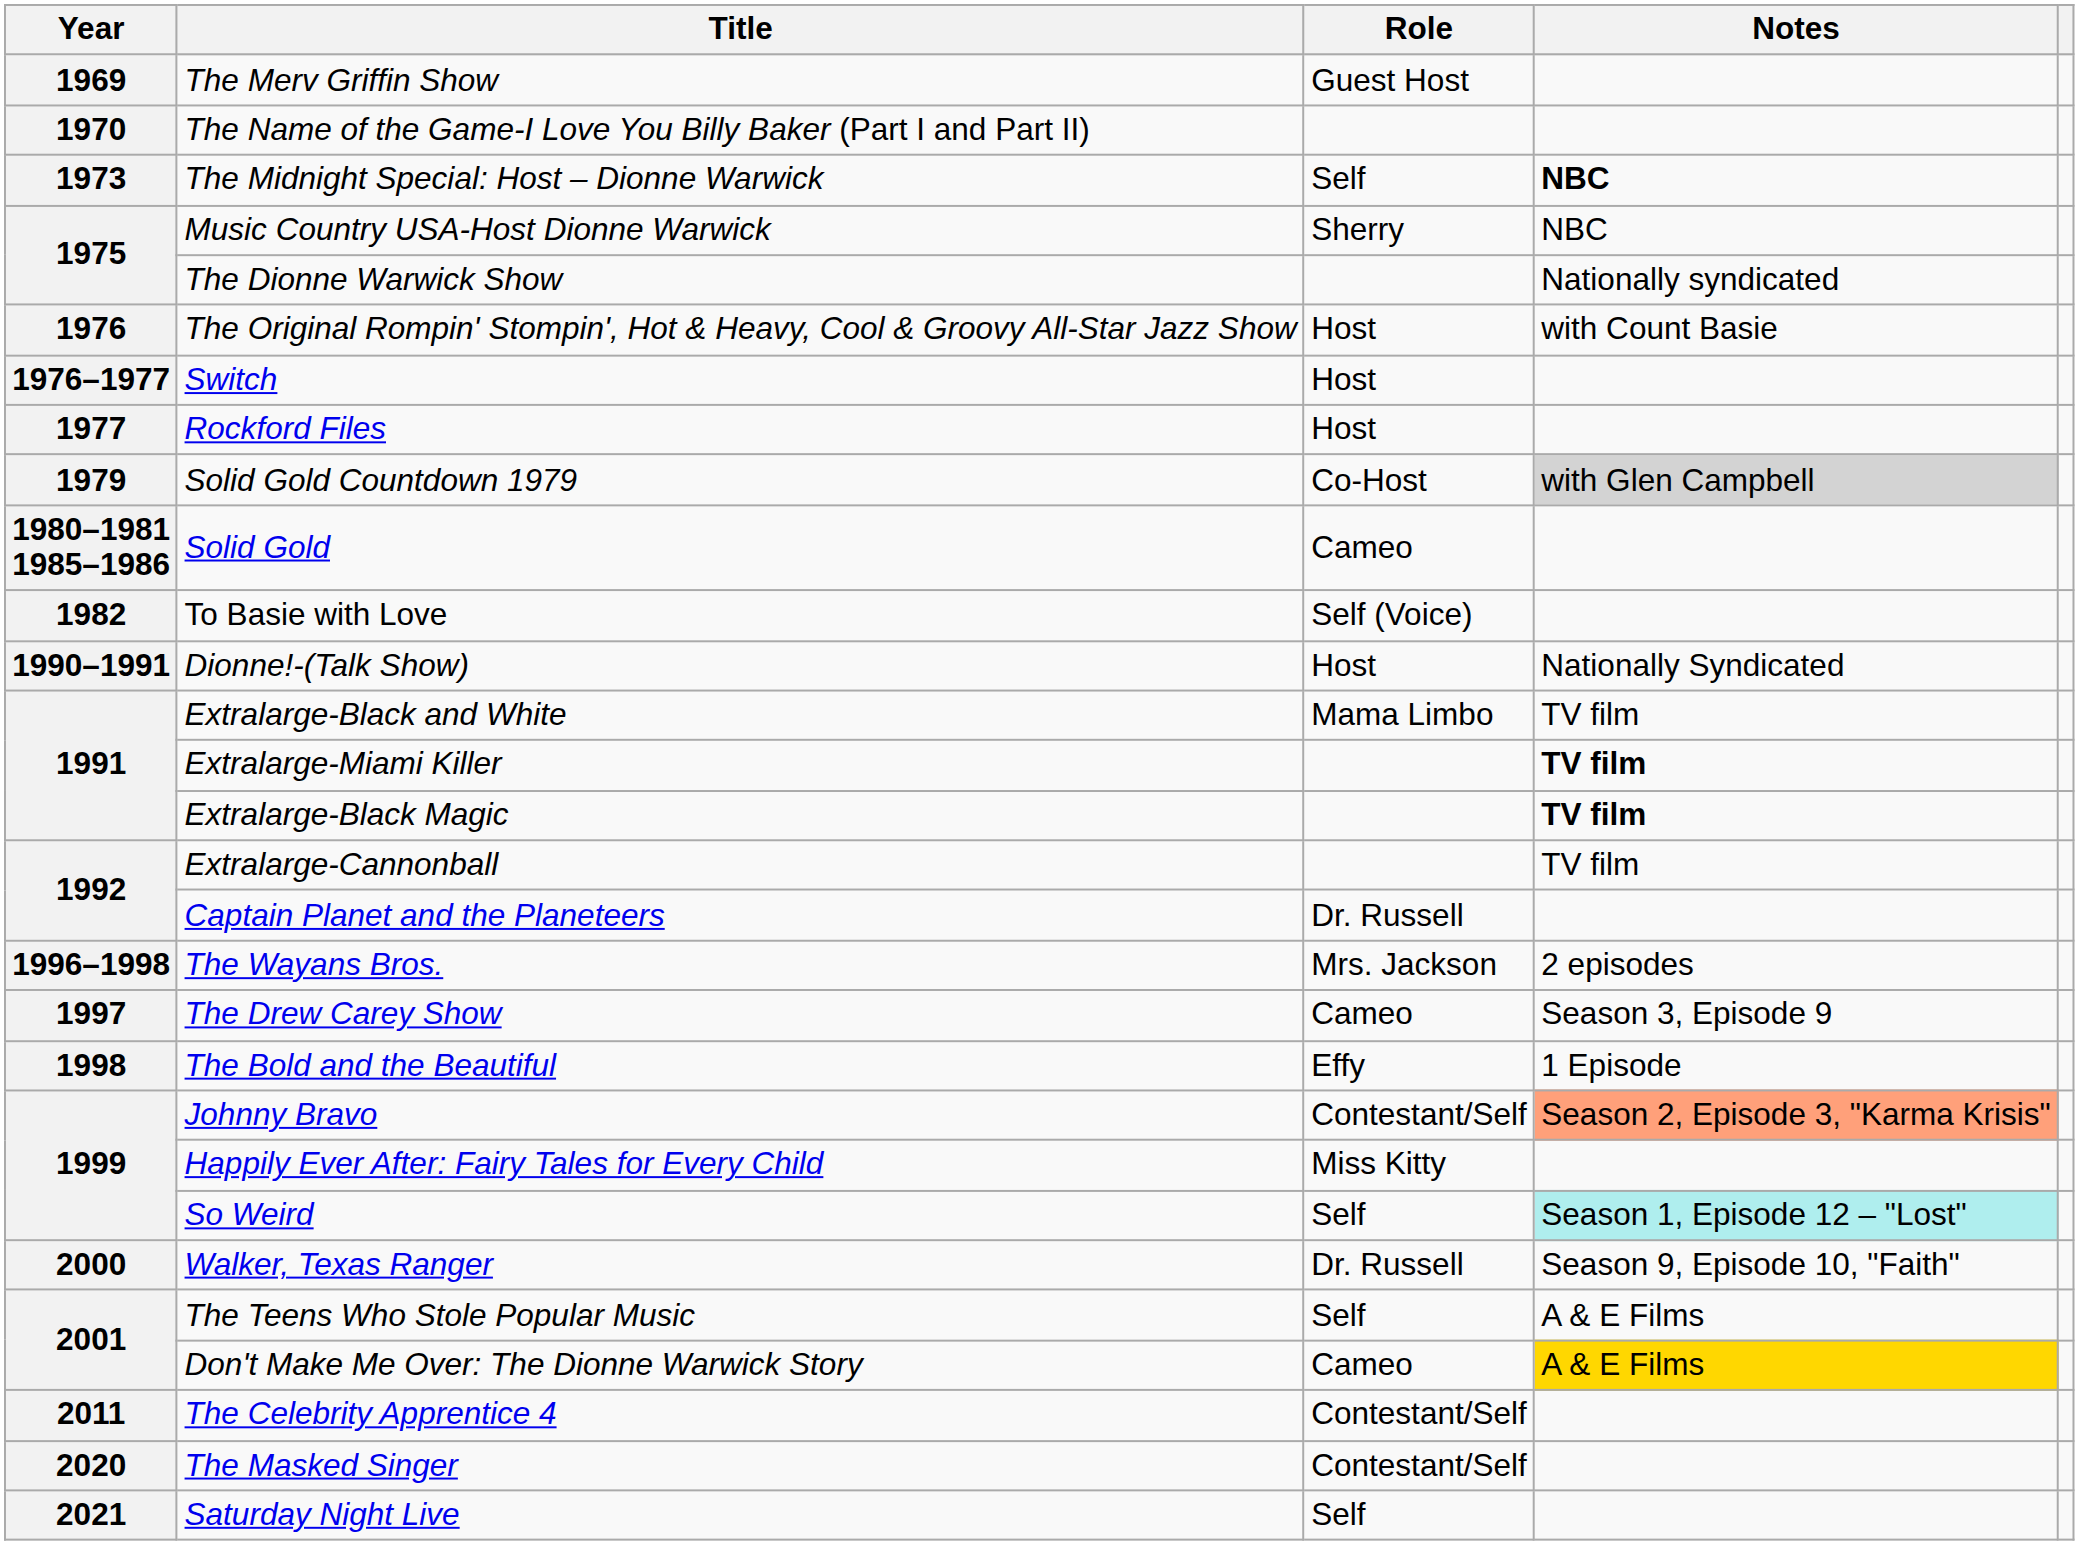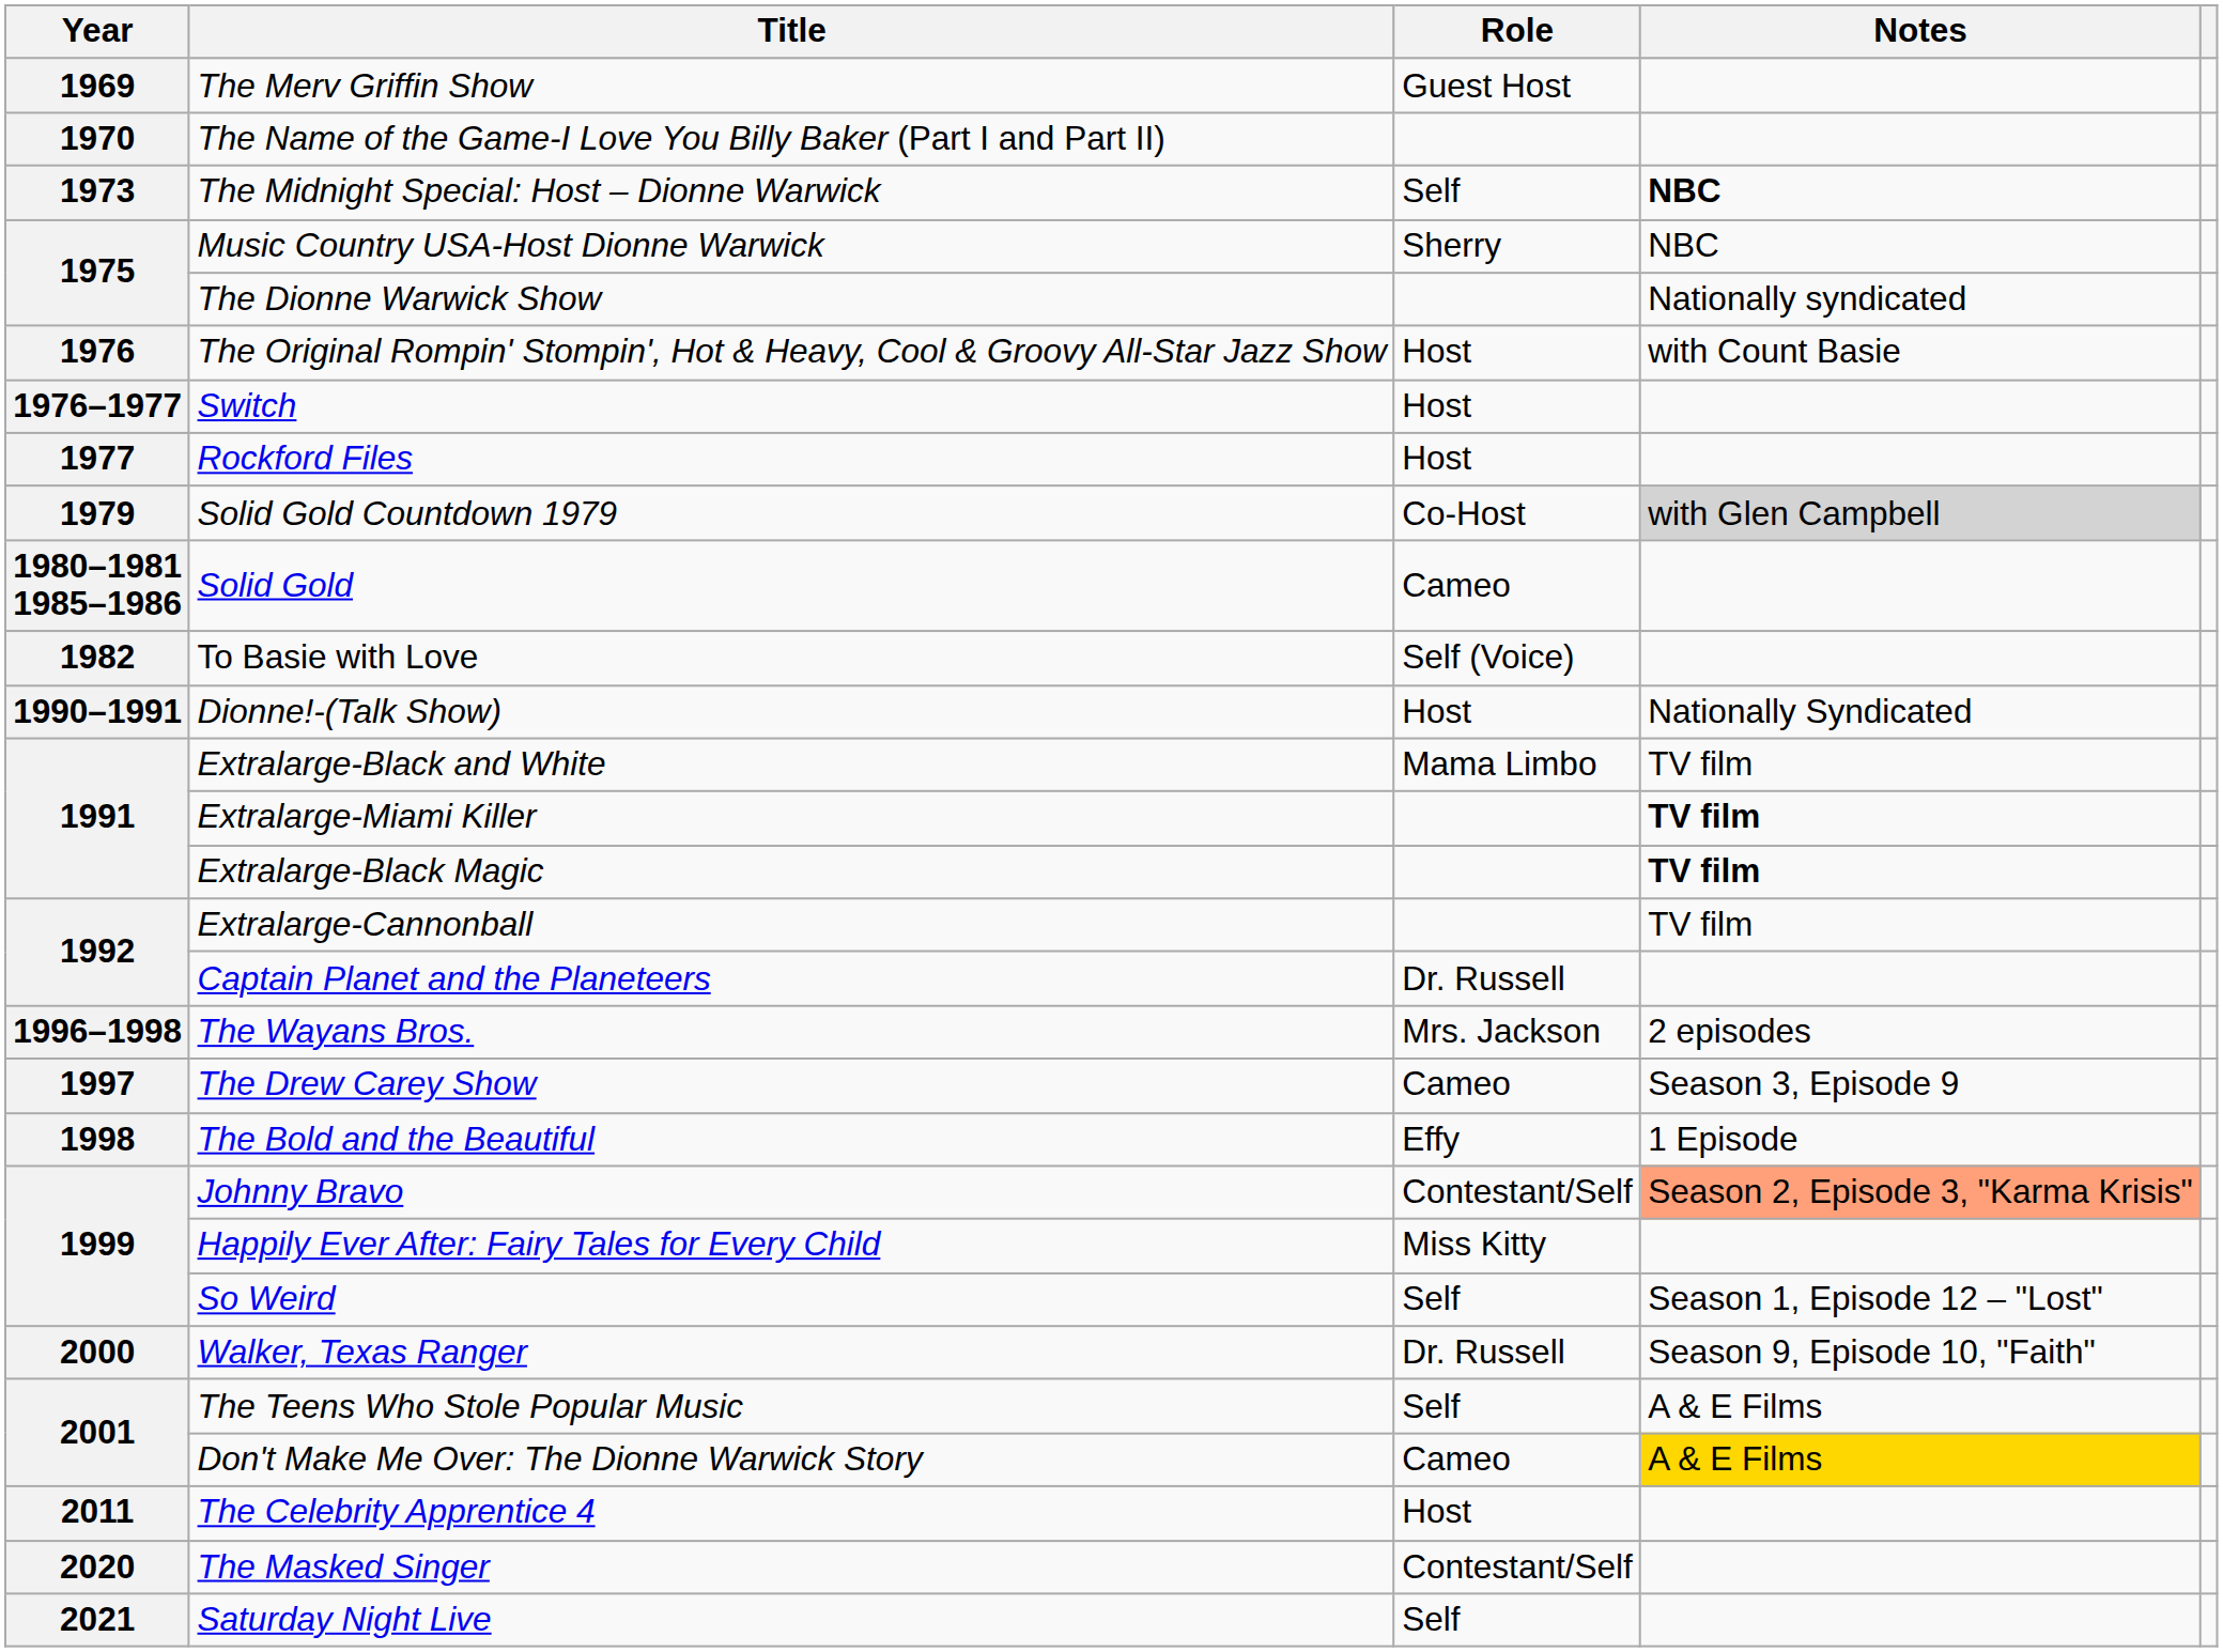 <table class="wikitable">
 <tr style="background:#ccc; text-align:center;">
 <th>Year</th>
 <th>Title</th>
 <th>Role</th>
 <th>Notes</th>
 <th></th>
 </tr>
 <tr>
 <th scope="row">1969</th>
 <td><em>The Merv Griffin Show</em></td>
 <td>Guest Host</td>
 <td></td>
 <td style="text-align:center;"></td>
 </tr>
 <tr>
 <th scope="row">1970</th>
 <td><em>The Name of the Game-I Love You Billy Baker</em> (Part I and Part II)</td>
 <td></td>
 <td></td>
 <td style="text-align:center;"></td>
 </tr>
 <tr>
 <th scope="row">1973</th>
 <td><em>The Midnight Special: Host – Dionne Warwick</em></td>
 <td>Self</td>
 <td><strong>NBC</strong></td>
 <td style="text-align:center;"></td>
 </tr>
 <tr>
 <th rowspan="2">1975</th>
 <td><em>Music Country USA-Host Dionne Warwick</em></td>
 <td>Sherry</td>
 <td>NBC</td>
 <td style="text-align:center;"></td>
 </tr>
 <tr>
 <td><em>The Dionne Warwick Show</em></td>
 <td></td>
 <td>Nationally syndicated</td>
 <td style="text-align:center;"></td>
 </tr>
 <tr>
 <th scope="row">1976</th>
 <td><em>The Original Rompin' Stompin', Hot & Heavy, Cool & Groovy All-Star Jazz Show</em></td>
 <td>Host</td>
 <td>with Count Basie</td>
 <td style="text-align:center;"></td>
 </tr>
 <tr>
 <th scope="row">1976–1977</th>
 <td><em><a href='#'>Switch</a></em></td>
 <td>Host</td>
 <td></td>
 <td style="text-align:center;"></td>
 </tr>
 <tr>
 <th scope="row">1977</th>
 <td><em><a href='#'>Rockford Files</a></em></td>
 <td>Host</td>
 <td></td>
 <td style="text-align:center;"></td>
 </tr>
 <tr>
 <th scope="row">1979</th>
 <td><em>Solid Gold Countdown 1979</em></td>
 <td>Co-Host</td>
 <td style="background: lightgrey;">with Glen Campbell</td>
 <td style="text-align:center;"></td>
 </tr>
 <tr>
 <th scope="row">1980–1981<br>1985–1986</th>
 <td><em><a href='#'>Solid Gold</a></em></td>
 <td>Cameo</td>
 <td></td>
 <td style="text-align:center;"></td>
 </tr>
 <tr>
 <th scope="row">1982</th>
 <td>To Basie with Love</td>
 <td>Self (Voice)</td>
 <td></td>
 <td style="text-align:center;"></td>
 </tr>
 <tr>
 <th scope="row">1990–1991</th>
 <td><em>Dionne!-(Talk Show)</em></td>
 <td>Host</td>
 <td>Nationally Syndicated</td>
 <td style="text-align:center;"></td>
 </tr>
 <tr>
 <th rowspan="3">1991</th>
 <td><em>Extralarge-Black and White</em></td>
 <td>Mama Limbo</td>
 <td>TV film</td>
 <td style="text-align:center;"></td>
 </tr>
 <tr>
 <td><em>Extralarge-Miami Killer</em></td>
 <td></td>
 <td><strong>TV film</strong></td>
 <td style="text-align:center;"></td>
 </tr>
 <tr>
 <td><em>Extralarge-Black Magic</em></td>
 <td></td>
 <td><strong>TV film</strong></td>
 <td style="text-align:center;"></td>
 </tr>
 <tr>
 <th rowspan="2">1992</th>
 <td><em>Extralarge-Cannonball</em></td>
 <td></td>
 <td>TV film</td>
 <td style="text-align:center;"></td>
 </tr>
 <tr>
 <td><em><a href='#'>Captain Planet and the Planeteers</a></em></td>
 <td>Dr. Russell</td>
 <td></td>
 <td style="text-align:center;"></td>
 </tr>
 <tr>
 <th scope="row">1996–1998</th>
 <td><em><a href='#'>The Wayans Bros.</a></em></td>
 <td>Mrs. Jackson</td>
 <td>2 episodes</td>
 <td style="text-align:center;"></td>
 </tr>
 <tr>
 <th scope="row">1997</th>
 <td><em><a href='#'>The Drew Carey Show</a></em></td>
 <td>Cameo</td>
 <td>Season 3, Episode 9</td>
 <td style="text-align:center;"></td>
 </tr>
 <tr>
 <th scope="row">1998</th>
 <td><em><a href='#'>The Bold and the Beautiful</a></em></td>
 <td>Effy</td>
 <td>1 Episode</td>
 <td style="text-align:center;"></td>
 </tr>
 <tr>
 <th rowspan="3">1999</th>
 <td><em><a href='#'>Johnny Bravo</a></em></td>
 <td>Contestant/Self</td>
 <td style="background: lightsalmon;">Season 2, Episode 3, "Karma Krisis"</td>
 <td style="text-align:center;"></td>
 </tr>
 <tr>
 <td><em><a href='#'>Happily Ever After: Fairy Tales for Every Child</a></em></td>
 <td>Miss Kitty</td>
 <td></td>
 <td style="text-align:center;"></td>
 </tr>
 <tr>
 <td><em><a href='#'>So Weird</a></em></td>
 <td>Self</td>
-<td style="background: paleturquoise;">Season 1, Episode 12 – "Lost"</td>
+<td>Season 1, Episode 12 – "Lost"</td>
 <td style="text-align:center;"></td>
 </tr>
 <tr>
 <th scope="row">2000</th>
 <td><em><a href='#'>Walker, Texas Ranger</a></em></td>
 <td>Dr. Russell</td>
 <td>Season 9, Episode 10, "Faith"</td>
 <td style="text-align:center;"></td>
 </tr>
 <tr>
 <th rowspan="2">2001</th>
 <td><em>The Teens Who Stole Popular Music</em></td>
 <td>Self</td>
 <td>A & E Films</td>
 <td style="text-align:center;"></td>
 </tr>
 <tr>
 <td><em>Don't Make Me Over: The Dionne Warwick Story</em></td>
 <td>Cameo</td>
 <td style="background: gold;">A & E Films</td>
 <td style="text-align:center;"></td>
 </tr>
 <tr>
 <th scope="row">2011</th>
 <td><em><a href='#'>The Celebrity Apprentice 4</a></em></td>
-<td>Contestant/Self</td>
+<td>Host</td>
 <td></td>
 <td style="text-align:center;"></td>
 </tr>
 <tr>
 <th scope="row">2020</th>
 <td><em><a href='#'>The Masked Singer</a></em></td>
 <td>Contestant/Self</td>
 <td></td>
 <td style="text-align:center;"></td>
 </tr>
 <tr>
 <th scope="row">2021</th>
 <td><em><a href='#'>Saturday Night Live</a></em></td>
 <td>Self</td>
 <td></td>
 <td style="text-align:center;"></td>
 </tr>
 </table>
